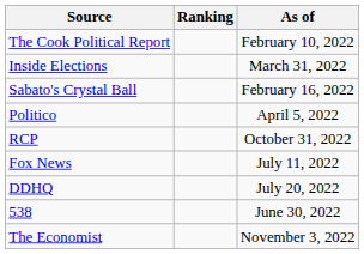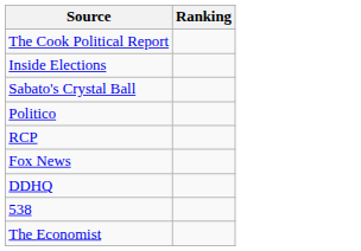 <table class="wikitable" style="text-align:center">
 <tr>
 <th>Source</th>
 <th>Ranking</th>
-<th>As of</th>
 </tr>
 <tr>
 <td align=left><a href='#'>The Cook Political Report</a></td>
 <td></td>
-<td>February 10, 2022</td>
 </tr>
 <tr>
 <td align=left><a href='#'>Inside Elections</a></td>
 <td></td>
-<td>March 31, 2022</td>
 </tr>
 <tr>
 <td align=left><a href='#'>Sabato's Crystal Ball</a></td>
 <td></td>
-<td>February 16, 2022</td>
 </tr>
 <tr>
 <td align="left"><a href='#'>Politico</a></td>
 <td></td>
-<td>April 5, 2022</td>
 </tr>
 <tr>
 <td align="left"><a href='#'>RCP</a></td>
 <td></td>
-<td>October 31, 2022</td>
 </tr>
 <tr>
 <td align=left><a href='#'>Fox News</a></td>
 <td></td>
-<td>July 11, 2022</td>
 </tr>
 <tr>
 <td align="left"><a href='#'>DDHQ</a></td>
 <td></td>
-<td>July 20, 2022</td>
 </tr>
 <tr>
 <td align="left"><a href='#'>538</a></td>
 <td></td>
-<td>June 30, 2022</td>
 </tr>
 <tr>
 <td align="left"><a href='#'>The Economist</a></td>
 <td></td>
-<td>November 3, 2022</td>
 </tr>
 </table>
